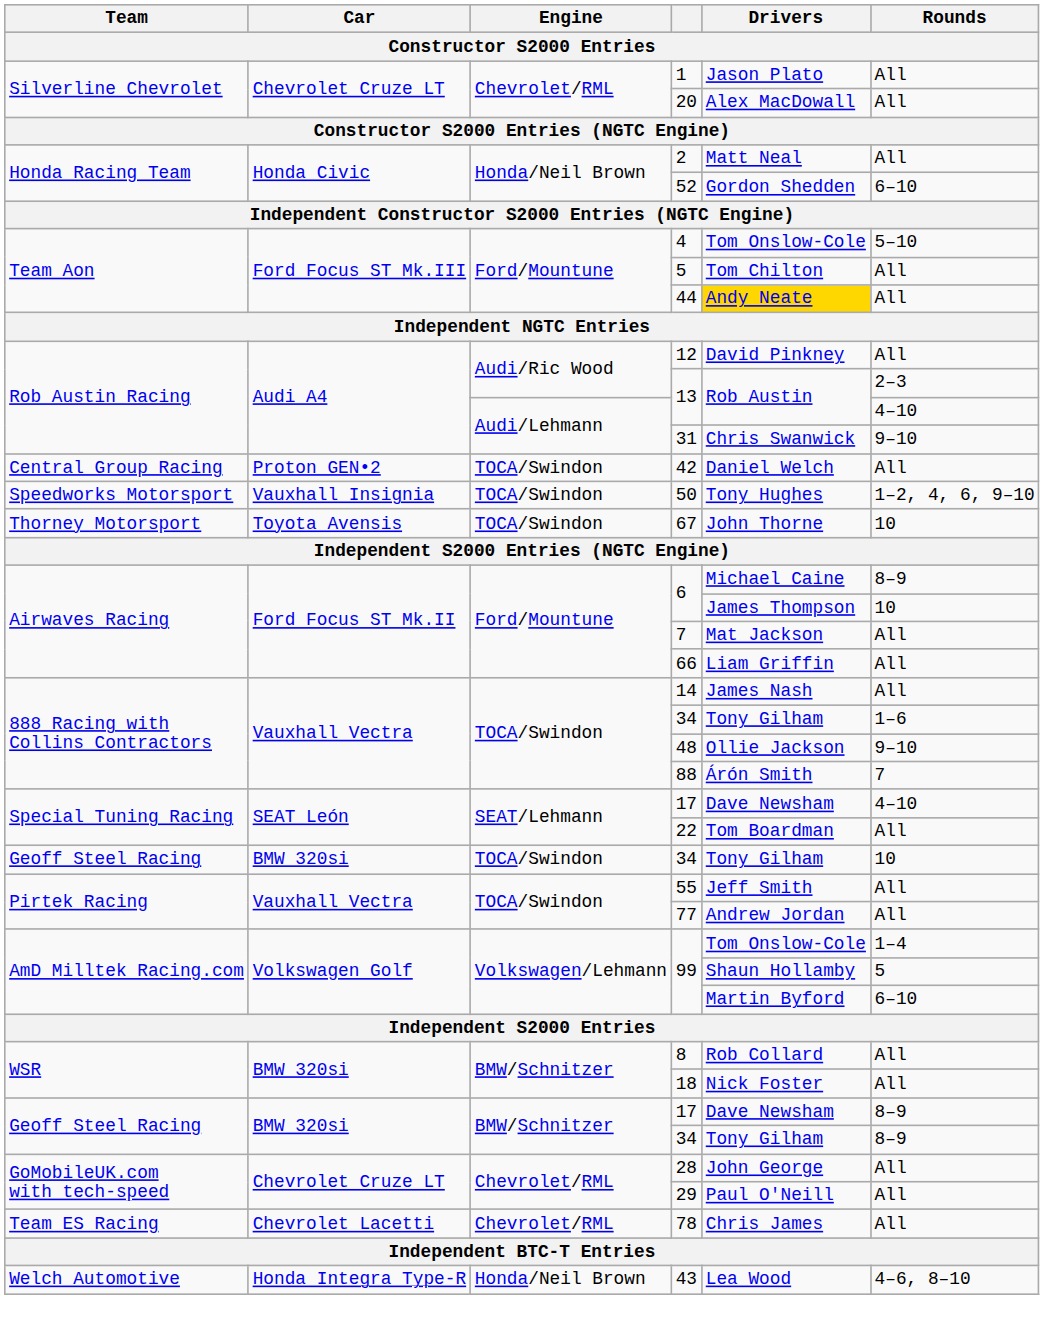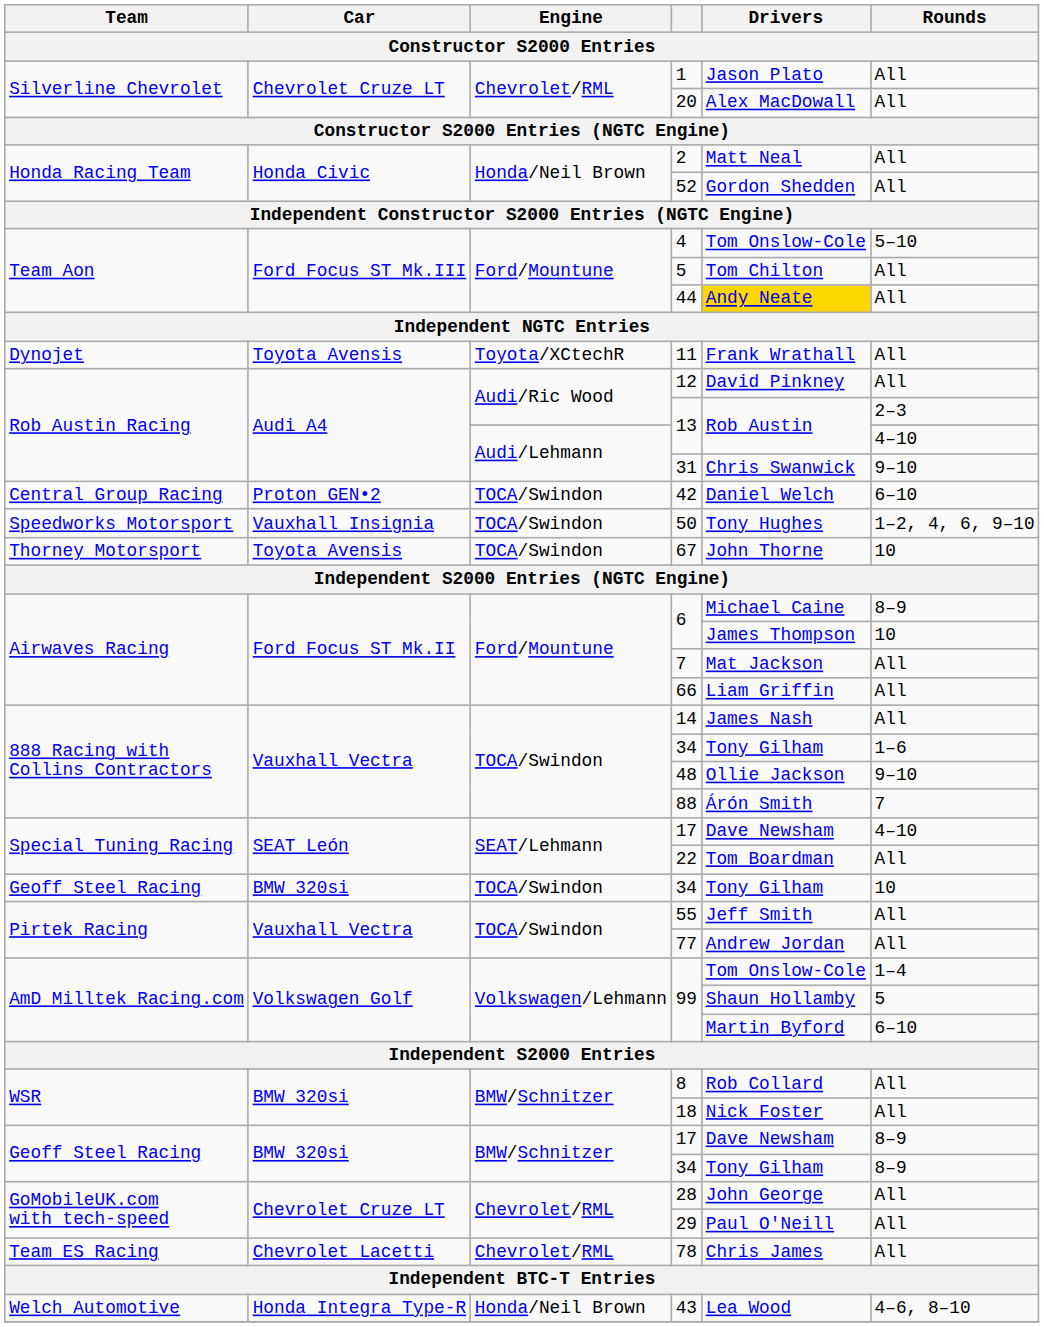 <table class="wikitable" style="font-size: 85%">
 <tr>
 <th>Team</th>
 <th>Car</th>
 <th>Engine</th>
 <th></th>
 <th>Drivers</th>
 <th>Rounds</th>
 </tr>
 <tr>
 <th colspan=6>Constructor S2000 Entries</th>
 </tr>
 <tr>
 <td rowspan=2><a href='#'>Silverline Chevrolet</a></td>
 <td rowspan=2><a href='#'>Chevrolet Cruze LT</a></td>
 <td rowspan=2><a href='#'>Chevrolet</a>/<a href='#'>RML</a></td>
 <td>1</td>
 <td> <a href='#'>Jason Plato</a></td>
 <td>All</td>
 </tr>
 <tr>
 <td>20</td>
 <td> <a href='#'>Alex MacDowall</a></td>
 <td>All</td>
 </tr>
 <tr>
 <th colspan=6>Constructor S2000 Entries (NGTC Engine)</th>
 </tr>
 <tr>
 <td rowspan=2><a href='#'>Honda Racing Team</a></td>
 <td rowspan=2><a href='#'>Honda Civic</a></td>
 <td rowspan=2><a href='#'>Honda</a>/Neil Brown</td>
 <td>2</td>
 <td> <a href='#'>Matt Neal</a></td>
 <td>All</td>
 </tr>
 <tr>
 <td>52</td>
 <td> <a href='#'>Gordon Shedden</a></td>
-<td>6–10</td>
+<td>All</td>
 </tr>
 <tr>
 <th colspan=6>Independent Constructor S2000 Entries (NGTC Engine)</th>
 </tr>
 <tr>
 <td rowspan=3><a href='#'>Team Aon</a></td>
 <td rowspan=3 nowrap><a href='#'>Ford Focus ST Mk.III</a></td>
 <td rowspan=3><a href='#'>Ford</a>/<a href='#'>Mountune</a></td>
 <td>4</td>
 <td nowrap> <a href='#'>Tom Onslow-Cole</a></td>
 <td>5–10</td>
 </tr>
 <tr>
 <td>5</td>
 <td> <a href='#'>Tom Chilton</a></td>
 <td>All</td>
 </tr>
 <tr>
 <td>44</td>
 <td style="background: gold;"> <a href='#'>Andy Neate</a></td>
 <td>All</td>
 </tr>
 <tr>
 <th colspan=6>Independent NGTC Entries</th>
+</tr>
+<tr>
+<td><a href='#'>Dynojet</a></td>
+<td><a href='#'>Toyota Avensis</a></td>
+<td><a href='#'>Toyota</a>/XCtechR</td>
+<td>11</td>
+<td> <a href='#'>Frank Wrathall</a></td>
+<td>All</td>
 </tr>
 <tr>
 <td rowspan=4><a href='#'>Rob Austin Racing</a></td>
 <td rowspan=4><a href='#'>Audi A4</a></td>
 <td rowspan=2><a href='#'>Audi</a>/Ric Wood</td>
 <td>12</td>
 <td> <a href='#'>David Pinkney</a></td>
 <td>All</td>
 </tr>
 <tr>
 <td rowspan=2>13</td>
 <td rowspan=2> <a href='#'>Rob Austin</a></td>
 <td>2–3</td>
 </tr>
 <tr>
 <td rowspan=2><a href='#'>Audi</a>/Lehmann</td>
 <td>4–10</td>
 </tr>
 <tr>
 <td>31</td>
 <td> <a href='#'>Chris Swanwick</a></td>
 <td>9–10</td>
 </tr>
 <tr>
 <td><a href='#'>Central Group Racing</a></td>
 <td><a href='#'>Proton GEN•2</a></td>
 <td><a href='#'>TOCA</a>/Swindon</td>
 <td>42</td>
 <td> <a href='#'>Daniel Welch</a></td>
-<td>All</td>
+<td>6–10</td>
 </tr>
 <tr>
 <td><a href='#'>Speedworks Motorsport</a></td>
 <td><a href='#'>Vauxhall Insignia</a></td>
 <td><a href='#'>TOCA</a>/Swindon</td>
 <td>50</td>
 <td> <a href='#'>Tony Hughes</a></td>
 <td nowrap>1–2, 4, 6, 9–10</td>
 </tr>
 <tr>
 <td><a href='#'>Thorney Motorsport</a></td>
 <td><a href='#'>Toyota Avensis</a></td>
 <td><a href='#'>TOCA</a>/Swindon</td>
 <td>67</td>
 <td> <a href='#'>John Thorne</a></td>
 <td>10</td>
 </tr>
 <tr>
 <th colspan=6>Independent S2000 Entries (NGTC Engine)</th>
 </tr>
 <tr>
 <td rowspan=4><a href='#'>Airwaves Racing</a></td>
 <td rowspan=4><a href='#'>Ford Focus ST Mk.II</a></td>
 <td rowspan=4><a href='#'>Ford</a>/<a href='#'>Mountune</a></td>
 <td rowspan=2>6</td>
 <td> <a href='#'>Michael Caine</a></td>
 <td>8–9</td>
 </tr>
 <tr>
 <td> <a href='#'>James Thompson</a></td>
 <td>10</td>
 </tr>
 <tr>
 <td>7</td>
 <td> <a href='#'>Mat Jackson</a></td>
 <td>All</td>
 </tr>
 <tr>
 <td>66</td>
 <td> <a href='#'>Liam Griffin</a></td>
 <td>All</td>
 </tr>
 <tr>
 <td rowspan=4 nowrap><a href='#'>888 Racing with<br>Collins Contractors</a></td>
 <td rowspan=4><a href='#'>Vauxhall Vectra</a></td>
 <td rowspan=4><a href='#'>TOCA</a>/Swindon</td>
 <td>14</td>
 <td> <a href='#'>James Nash</a></td>
 <td>All</td>
 </tr>
 <tr>
 <td>34</td>
 <td> <a href='#'>Tony Gilham</a></td>
 <td>1–6</td>
 </tr>
 <tr>
 <td>48</td>
 <td> <a href='#'>Ollie Jackson</a></td>
 <td>9–10</td>
 </tr>
 <tr>
 <td>88</td>
 <td> <a href='#'>Árón Smith</a></td>
 <td>7</td>
 </tr>
 <tr>
 <td rowspan=2><a href='#'>Special Tuning Racing</a></td>
 <td rowspan=2><a href='#'>SEAT León</a></td>
 <td rowspan=2><a href='#'>SEAT</a>/Lehmann</td>
 <td>17</td>
 <td> <a href='#'>Dave Newsham</a></td>
 <td>4–10</td>
 </tr>
 <tr>
 <td>22</td>
 <td> <a href='#'>Tom Boardman</a></td>
 <td>All</td>
 </tr>
 <tr>
 <td><a href='#'>Geoff Steel Racing</a></td>
 <td><a href='#'>BMW 320si</a></td>
 <td><a href='#'>TOCA</a>/Swindon</td>
 <td>34</td>
 <td> <a href='#'>Tony Gilham</a></td>
 <td>10</td>
 </tr>
 <tr>
 <td rowspan=2><a href='#'>Pirtek Racing</a></td>
 <td rowspan=2><a href='#'>Vauxhall Vectra</a></td>
 <td rowspan=2><a href='#'>TOCA</a>/Swindon</td>
 <td>55</td>
 <td> <a href='#'>Jeff Smith</a></td>
 <td>All</td>
 </tr>
 <tr>
 <td>77</td>
 <td> <a href='#'>Andrew Jordan</a></td>
 <td>All</td>
 </tr>
 <tr>
 <td rowspan=3><a href='#'>AmD Milltek Racing.com</a></td>
 <td rowspan=3><a href='#'>Volkswagen Golf</a></td>
 <td rowspan=3><a href='#'>Volkswagen</a>/Lehmann</td>
 <td rowspan=3>99</td>
 <td> <a href='#'>Tom Onslow-Cole</a></td>
 <td>1–4</td>
 </tr>
 <tr>
 <td> <a href='#'>Shaun Hollamby</a></td>
 <td>5</td>
 </tr>
 <tr>
 <td> <a href='#'>Martin Byford</a></td>
 <td>6–10</td>
 </tr>
 <tr>
 <th colspan=6>Independent S2000 Entries</th>
 </tr>
 <tr>
 <td rowspan=2><a href='#'>WSR</a></td>
 <td rowspan=2><a href='#'>BMW 320si</a></td>
 <td rowspan=2><a href='#'>BMW</a>/<a href='#'>Schnitzer</a></td>
 <td>8</td>
 <td> <a href='#'>Rob Collard</a></td>
 <td>All</td>
 </tr>
 <tr>
 <td>18</td>
 <td> <a href='#'>Nick Foster</a></td>
 <td>All</td>
 </tr>
 <tr>
 <td rowspan=2><a href='#'>Geoff Steel Racing</a></td>
 <td rowspan=2><a href='#'>BMW 320si</a></td>
 <td rowspan=2><a href='#'>BMW</a>/<a href='#'>Schnitzer</a></td>
 <td>17</td>
 <td> <a href='#'>Dave Newsham</a></td>
 <td>8–9</td>
 </tr>
 <tr>
 <td>34</td>
 <td> <a href='#'>Tony Gilham</a></td>
 <td>8–9</td>
 </tr>
 <tr>
 <td rowspan=2><a href='#'>GoMobileUK.com<br>with tech-speed</a></td>
 <td rowspan=2><a href='#'>Chevrolet Cruze LT</a></td>
 <td rowspan=2><a href='#'>Chevrolet</a>/<a href='#'>RML</a></td>
 <td>28</td>
 <td> <a href='#'>John George</a></td>
 <td>All</td>
 </tr>
 <tr>
 <td>29</td>
 <td> <a href='#'>Paul O'Neill</a></td>
 <td>All</td>
 </tr>
 <tr>
 <td><a href='#'>Team ES Racing</a></td>
 <td><a href='#'>Chevrolet Lacetti</a></td>
 <td><a href='#'>Chevrolet</a>/<a href='#'>RML</a></td>
 <td>78</td>
 <td> <a href='#'>Chris James</a></td>
 <td>All</td>
 </tr>
 <tr>
 <th colspan=6>Independent BTC-T Entries</th>
 </tr>
 <tr>
 <td><a href='#'>Welch Automotive</a></td>
 <td><a href='#'>Honda Integra Type-R</a></td>
 <td><a href='#'>Honda</a>/Neil Brown</td>
 <td>43</td>
 <td> <a href='#'>Lea Wood</a></td>
 <td>4–6, 8–10</td>
 </tr>
 <tr>
 </tr>
 </table>
